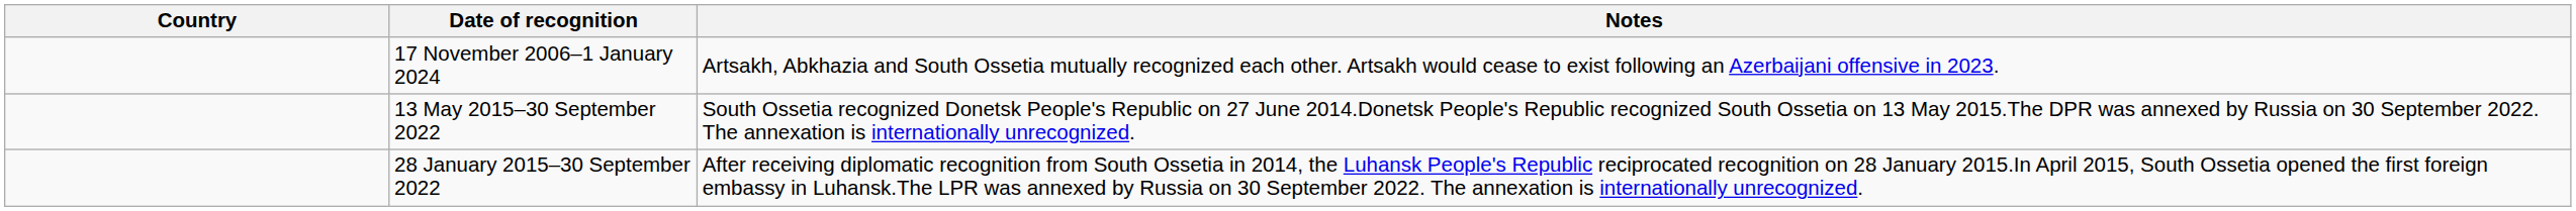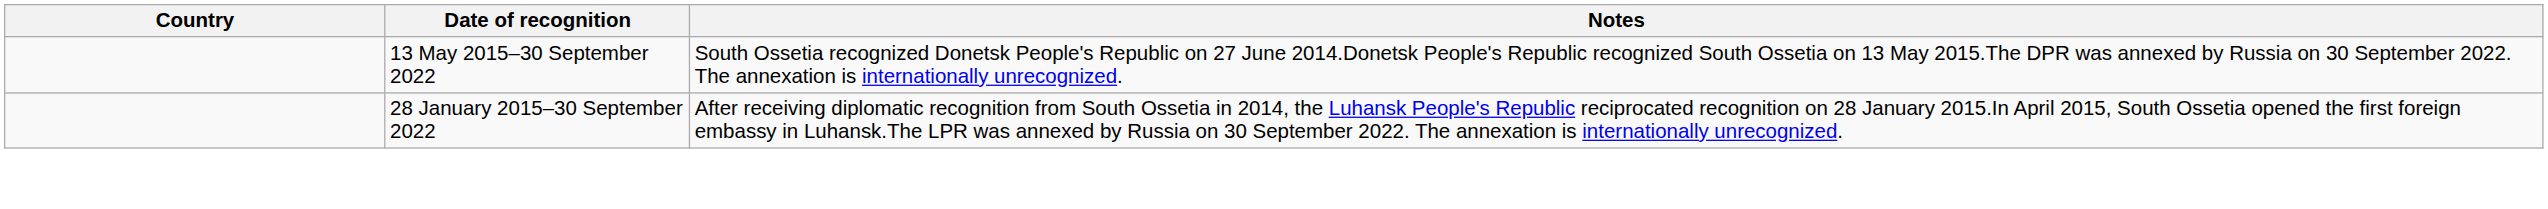 <table class="wikitable sortable" style="margin:auto;">
 <tr>
 <th style="width:15%;">Country</th>
 <th style="width:12%;">Date of recognition</th>
 <th>Notes</th>
-</tr>
-<tr -valign="top">
-<td></td>
-<td>17 November 2006–1 January 2024</td>
-<td>Artsakh, Abkhazia and South Ossetia mutually recognized each other. Artsakh would cease to exist following an <a href='#'>Azerbaijani offensive in 2023</a>.</td>
 </tr>
 <tr -valign="top">
 <td></td>
 <td>13 May 2015–30 September 2022</td>
 <td>South Ossetia recognized Donetsk People's Republic on 27 June 2014.Donetsk People's Republic recognized South Ossetia on 13 May 2015.The DPR was annexed by Russia on 30 September 2022. The annexation is <a href='#'>internationally unrecognized</a>.</td>
 </tr>
 <tr -valign="top">
 <td></td>
 <td>28 January 2015–30 September 2022</td>
 <td>After receiving diplomatic recognition from South Ossetia in 2014, the <a href='#'>Luhansk People's Republic</a> reciprocated recognition on 28 January 2015.In April 2015, South Ossetia opened the first foreign embassy in Luhansk.The LPR was annexed by Russia on 30 September 2022. The annexation is <a href='#'>internationally unrecognized</a>.</td>
 </tr>
 </table>
